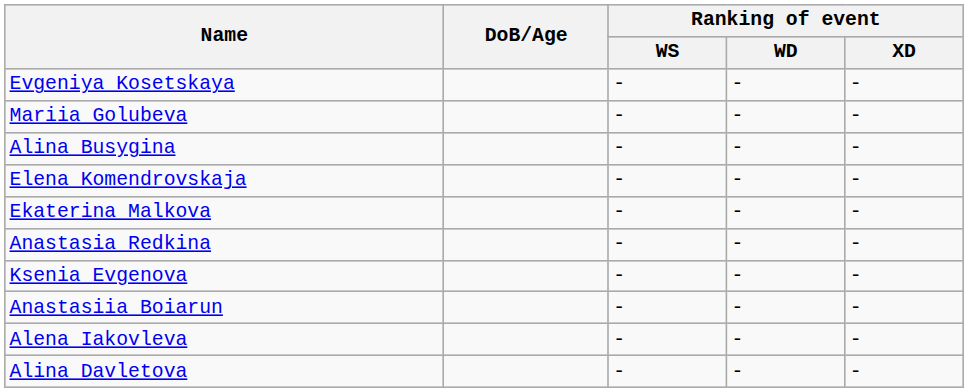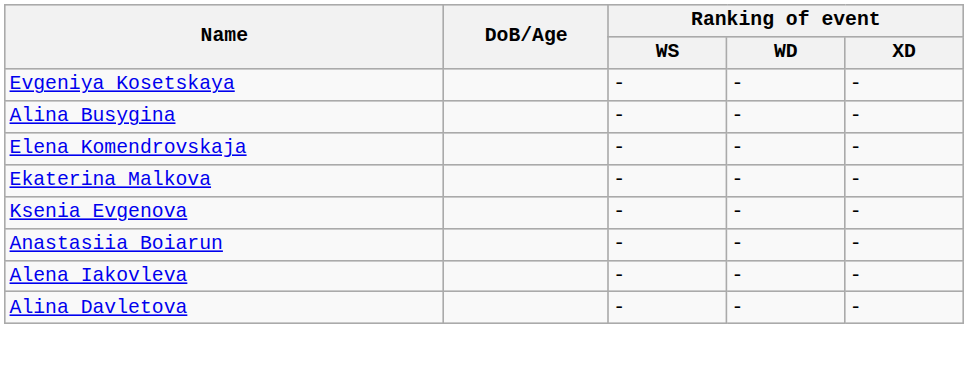 <table class="wikitable" style="width:600px; font-size:95%;">
 <tr>
 <th rowspan="2" align="left">Name</th>
 <th rowspan="2" align="left">DoB/Age</th>
 <th colspan="3" align="center">Ranking of event</th>
 </tr>
 <tr>
 <th align="center">WS</th>
 <th>WD</th>
 <th align="center">XD</th>
 </tr>
 <tr>
 <td><a href='#'>Evgeniya Kosetskaya</a></td>
-<td></td>
-<td>-</td>
-<td>-</td>
-<td>-</td>
-</tr>
-<tr>
-<td><a href='#'>Mariia Golubeva</a></td>
 <td></td>
 <td>-</td>
 <td>-</td>
 <td>-</td>
 </tr>
 <tr>
 <td><a href='#'>Alina Busygina</a></td>
 <td></td>
 <td>-</td>
 <td>-</td>
 <td>-</td>
 </tr>
 <tr>
 <td><a href='#'>Elena Komendrovskaja</a></td>
 <td></td>
 <td>-</td>
 <td>-</td>
 <td>-</td>
 </tr>
 <tr>
 <td><a href='#'>Ekaterina Malkova</a></td>
-<td></td>
-<td>-</td>
-<td>-</td>
-<td>-</td>
-</tr>
-<tr>
-<td><a href='#'>Anastasia Redkina</a></td>
 <td></td>
 <td>-</td>
 <td>-</td>
 <td>-</td>
 </tr>
 <tr>
 <td><a href='#'>Ksenia Evgenova</a></td>
 <td></td>
 <td>-</td>
 <td>-</td>
 <td>-</td>
 </tr>
 <tr>
 <td><a href='#'>Anastasiia Boiarun</a></td>
 <td></td>
 <td>-</td>
 <td>-</td>
 <td>-</td>
 </tr>
 <tr>
 <td><a href='#'>Alena Iakovleva</a></td>
 <td></td>
 <td>-</td>
 <td>-</td>
 <td>-</td>
 </tr>
 <tr>
 <td><a href='#'>Alina Davletova</a></td>
 <td></td>
 <td>-</td>
 <td>-</td>
 <td>-</td>
 </tr>
 </table>
